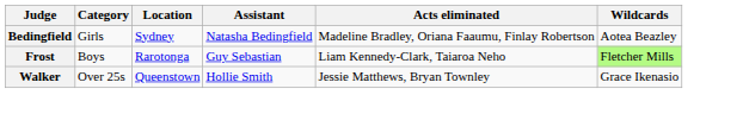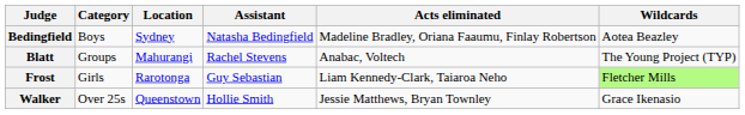 <table class="wikitable plainrowheaders">
 <tr>
 <th>Judge</th>
 <th>Category</th>
 <th>Location</th>
 <th>Assistant</th>
 <th>Acts eliminated</th>
 <th>Wildcards</th>
 </tr>
 <tr>
 <th scope="row">Bedingfield</th>
-<td>Girls</td>
+<td>Boys</td>
 <td><a href='#'>Sydney</a></td>
 <td><a href='#'>Natasha Bedingfield</a></td>
 <td>Madeline Bradley, Oriana Faaumu, Finlay Robertson</td>
 <td>Aotea Beazley</td>
 </tr>
 <tr>
+<th scope="row">Blatt</th>
+<td>Groups</td>
+<td><a href='#'>Mahurangi</a></td>
+<td><a href='#'>Rachel Stevens</a></td>
+<td>Anabac, Voltech</td>
+<td>The Young Project (TYP)</td>
+</tr>
+<tr>
 <th scope="row">Frost</th>
-<td>Boys</td>
+<td>Girls</td>
 <td><a href='#'>Rarotonga</a></td>
 <td><a href='#'>Guy Sebastian</a></td>
 <td>Liam Kennedy-Clark, Taiaroa Neho</td>
 <td style="background:#B4FB84">Fletcher Mills</td>
 </tr>
 <tr>
 <th scope="row">Walker</th>
 <td>Over 25s</td>
 <td><a href='#'>Queenstown</a></td>
 <td><a href='#'>Hollie Smith</a></td>
 <td>Jessie Matthews, Bryan Townley</td>
 <td>Grace Ikenasio</td>
 </tr>
 </table>
